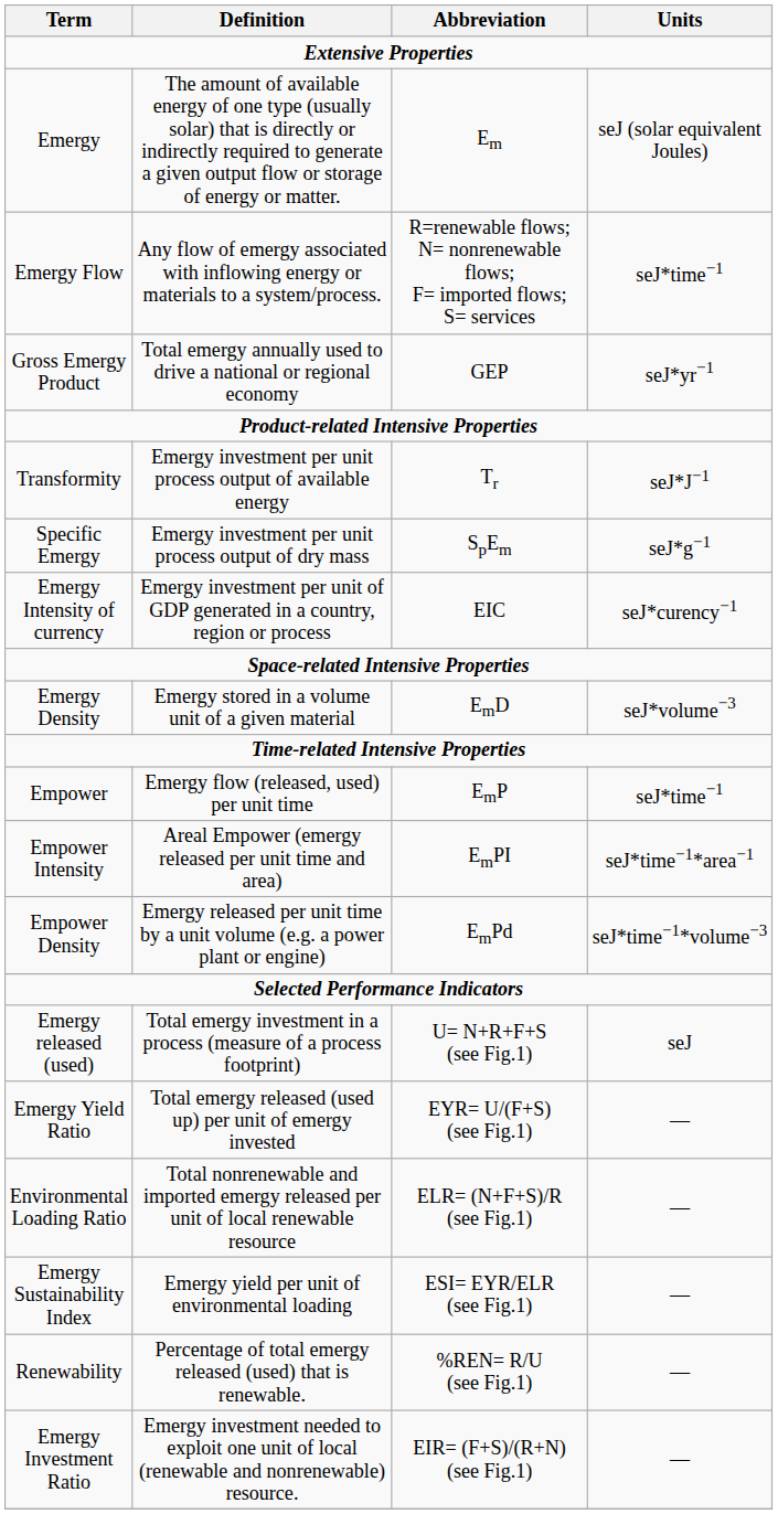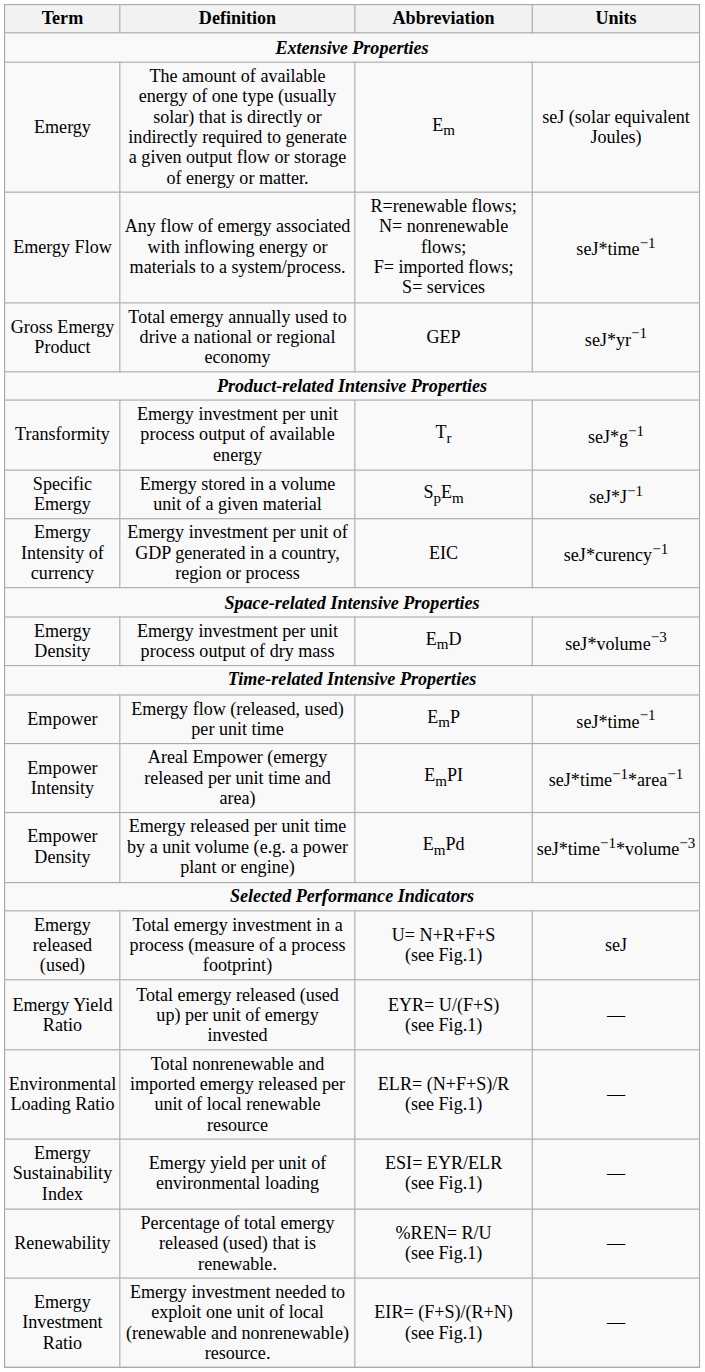 <table class="wikitable" style="text-align:center">
 <tr>
 <th Width= "75">Term</th>
 <th Width="200">Definition</th>
 <th Width="150">Abbreviation</th>
 <th Width="100">Units</th>
 </tr>
 <tr>
 <td colspan="4"><strong><em>Extensive Properties</em></strong></td>
 </tr>
 <tr>
 <td>Emergy</td>
 <td>The amount of available energy of one type (usually solar) that is directly or indirectly required to generate a given output flow or storage of energy or matter.</td>
 <td>E<sub>m</sub></td>
 <td>seJ (solar equivalent Joules)</td>
 </tr>
 <tr>
 <td>Emergy Flow</td>
 <td>Any flow of emergy associated with inflowing energy or materials to a system/process.</td>
 <td>R=renewable flows;<br> N= nonrenewable flows;<br> F= imported flows;<br> S= services</td>
 <td>seJ*time<sup>−1</sup></td>
 </tr>
 <tr>
 <td>Gross Emergy Product</td>
 <td>Total emergy annually used to drive a national or regional economy</td>
 <td>GEP</td>
 <td>seJ*yr<sup>−1</sup></td>
 </tr>
 <tr>
 <td colspan="4"><strong><em>Product-related Intensive Properties</em></strong></td>
 </tr>
 <tr>
 <td>Transformity</td>
 <td>Emergy investment per unit process output of available energy</td>
 <td>Τ<sub>r</sub></td>
-<td>seJ*J<sup>−1</sup></td>
+<td>seJ*g<sup>−1</sup></td>
 </tr>
 <tr>
 <td>Specific Emergy</td>
-<td>Emergy investment per unit process output of dry mass</td>
+<td>Emergy stored in a volume unit of a given material</td>
 <td>S<sub>p</sub>E<sub>m</sub></td>
-<td>seJ*g<sup>−1</sup></td>
+<td>seJ*J<sup>−1</sup></td>
 </tr>
 <tr>
 <td>Emergy Intensity of currency</td>
 <td>Emergy investment per unit of GDP generated in a country, region or process</td>
 <td>EIC</td>
 <td>seJ*curency<sup>−1</sup></td>
 </tr>
 <tr>
 <td colspan="4"><strong><em>Space-related Intensive Properties</em></strong></td>
 </tr>
 <tr>
 <td>Emergy Density</td>
-<td>Emergy stored in a volume unit of a given material</td>
+<td>Emergy investment per unit process output of dry mass</td>
 <td>E<sub>m</sub>D</td>
 <td>seJ*volume<sup>−3</sup></td>
 </tr>
 <tr>
 <td colspan="4"><strong><em>Time-related Intensive Properties</em></strong></td>
 </tr>
 <tr>
 <td>Empower</td>
 <td>Emergy flow (released, used) per unit time</td>
 <td>E<sub>m</sub>P</td>
 <td>seJ*time<sup>−1</sup></td>
 </tr>
 <tr>
 <td>Empower Intensity</td>
 <td>Areal Empower (emergy released per unit time and area)</td>
 <td>E<sub>m</sub>PI</td>
 <td>seJ*time<sup>−1</sup>*area<sup>−1</sup></td>
 </tr>
 <tr>
 <td>Empower Density</td>
 <td>Emergy released per unit time by a unit volume (e.g. a power plant or engine)</td>
 <td>E<sub>m</sub>Pd</td>
 <td>seJ*time<sup>−1</sup>*volume<sup>−3</sup></td>
 </tr>
 <tr>
 <td colspan="4"><strong><em>Selected Performance Indicators</em></strong></td>
 </tr>
 <tr>
 <td>Emergy released (used)</td>
 <td>Total emergy investment in a process (measure of a process footprint)</td>
 <td>U= N+R+F+S <br>(see Fig.1)</td>
 <td>seJ</td>
 </tr>
 <tr>
 <td>Emergy Yield Ratio</td>
 <td>Total emergy released (used up) per unit of emergy invested</td>
 <td>EYR= U/(F+S)<br>(see Fig.1)</td>
 <td>—</td>
 </tr>
 <tr>
 <td>Environmental Loading Ratio</td>
 <td>Total nonrenewable and imported emergy released per unit of local renewable resource</td>
 <td>ELR= (N+F+S)/R<br>(see Fig.1)</td>
 <td>—</td>
 </tr>
 <tr>
 <td>Emergy Sustainability Index</td>
 <td>Emergy yield per unit of environmental loading</td>
 <td>ESI= EYR/ELR<br>(see Fig.1)</td>
 <td>—</td>
 </tr>
 <tr>
 <td>Renewability</td>
 <td>Percentage of total emergy released (used) that is renewable.</td>
 <td>%REN= R/U<br>(see Fig.1)</td>
 <td>—</td>
 </tr>
 <tr>
 <td>Emergy Investment Ratio</td>
 <td>Emergy investment needed to exploit one unit of local (renewable and nonrenewable) resource.</td>
 <td>EIR= (F+S)/(R+N)<br> (see Fig.1)</td>
 <td>—</td>
 </tr>
 <tr>
 </tr>
 </table>
